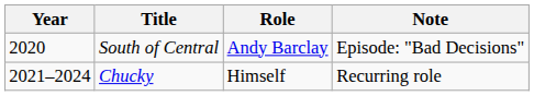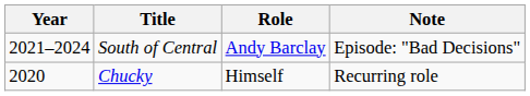 <table class="wikitable sortable">
 <tr>
 <th>Year</th>
 <th>Title</th>
 <th>Role</th>
 <th>Note</th>
 </tr>
 <tr>
-<td>2020</td>
+<td>2021–2024</td>
 <td><em>South of Central</em></td>
 <td><a href='#'>Andy Barclay</a></td>
 <td>Episode: "Bad Decisions"</td>
 </tr>
 <tr>
-<td>2021–2024</td>
+<td>2020</td>
 <td><em><a href='#'>Chucky</a></em></td>
 <td>Himself</td>
 <td>Recurring role</td>
 </tr>
 </table>
